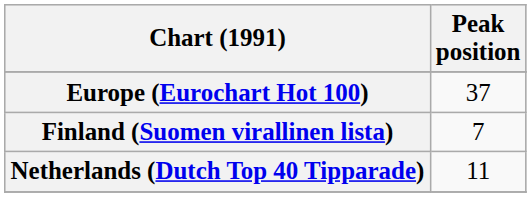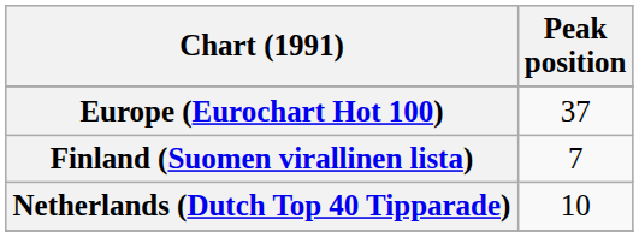 <table class="wikitable sortable plainrowheaders" style="text-align:center">
 <tr>
 <th>Chart (1991)</th>
 <th>Peak<br>position</th>
 </tr>
 <tr>
 </tr>
 <tr>
 </tr>
 <tr>
 <th scope="row">Europe (<a href='#'>Eurochart Hot 100</a>)</th>
 <td>37</td>
 </tr>
 <tr>
 <th scope="row">Finland (<a href='#'>Suomen virallinen lista</a>)</th>
 <td>7</td>
 </tr>
 <tr>
 <th scope="row">Netherlands (<a href='#'>Dutch Top 40 Tipparade</a>)</th>
-<td>11</td>
+<td>10</td>
 </tr>
 <tr>
 </tr>
 <tr>
 </tr>
 <tr>
 </tr>
 </table>
